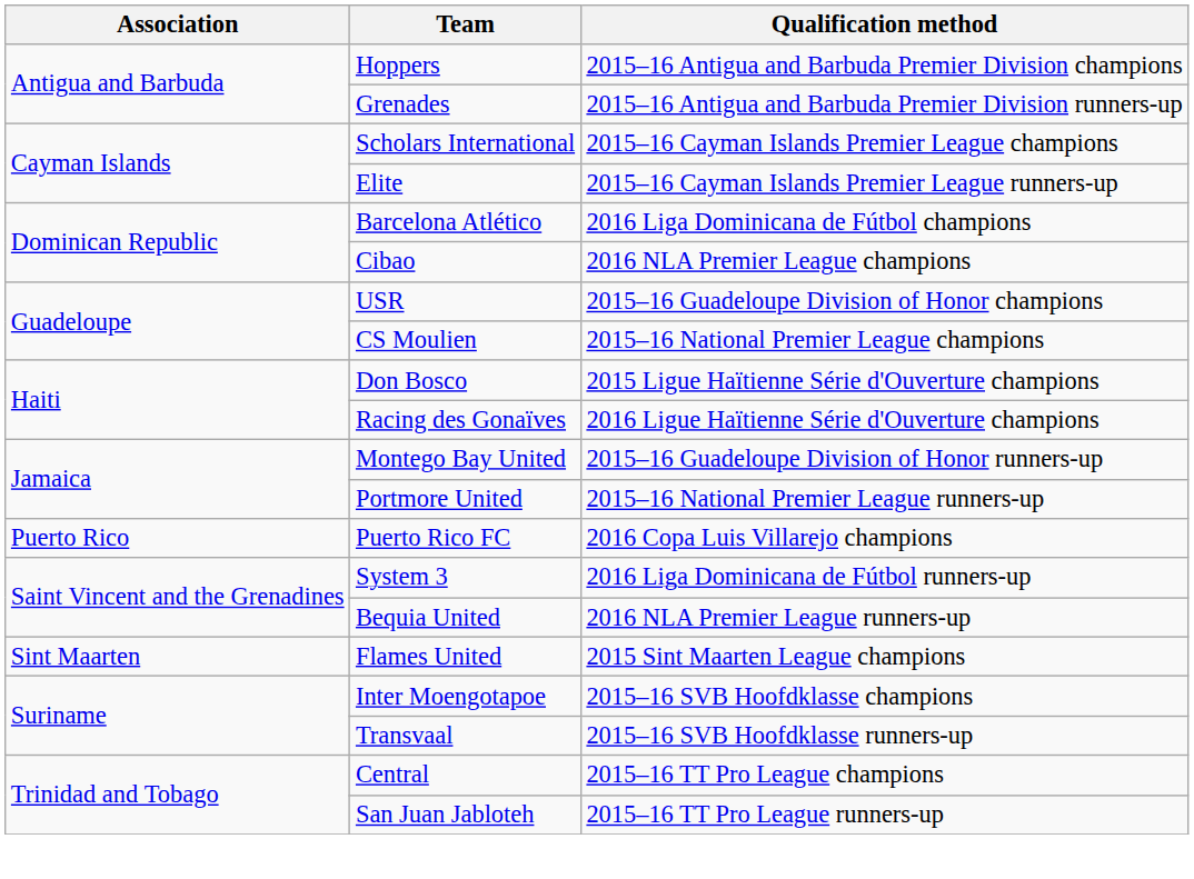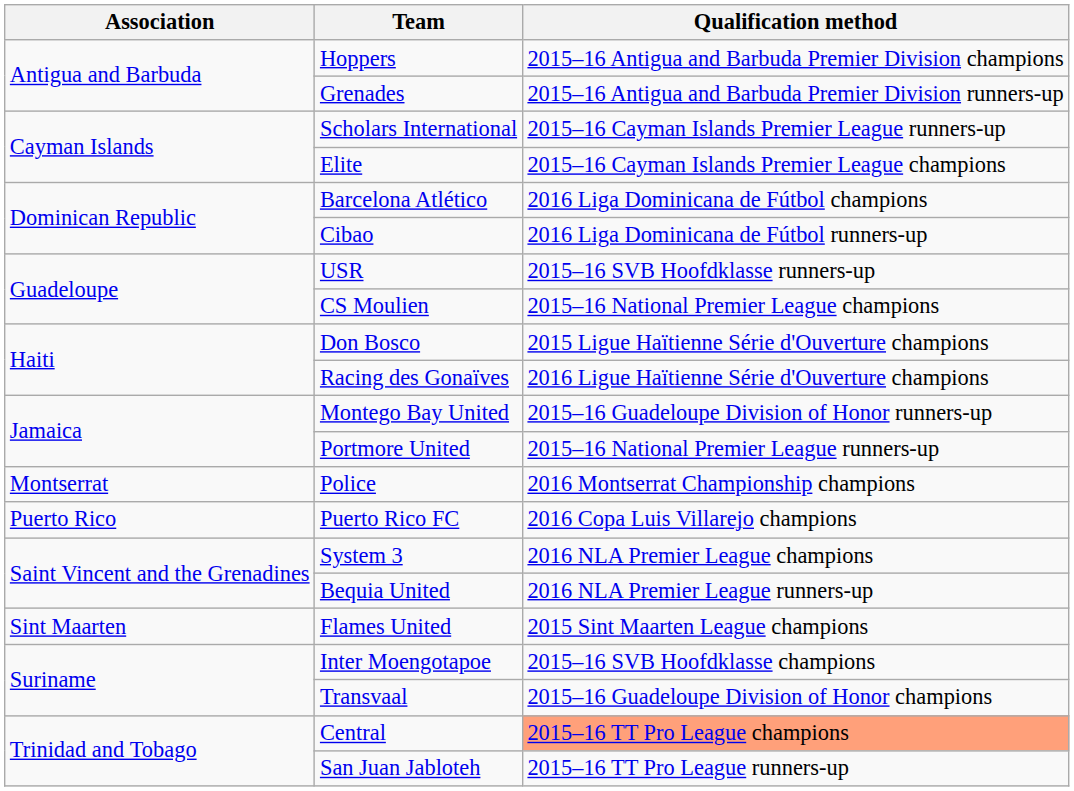 <table class="wikitable">
 <tr>
 <th>Association</th>
 <th>Team</th>
 <th>Qualification method</th>
 </tr>
 <tr>
 <td rowspan=2> <a href='#'>Antigua and Barbuda</a></td>
 <td><a href='#'>Hoppers</a></td>
 <td><a href='#'>2015–16 Antigua and Barbuda Premier Division</a> champions</td>
 </tr>
 <tr>
 <td><a href='#'>Grenades</a></td>
 <td><a href='#'>2015–16 Antigua and Barbuda Premier Division</a> runners-up</td>
 </tr>
 <tr>
 <td rowspan=2> <a href='#'>Cayman Islands</a></td>
 <td><a href='#'>Scholars International</a></td>
-<td><a href='#'>2015–16 Cayman Islands Premier League</a> champions</td>
+<td><a href='#'>2015–16 Cayman Islands Premier League</a> runners-up</td>
 </tr>
 <tr>
 <td><a href='#'>Elite</a></td>
-<td><a href='#'>2015–16 Cayman Islands Premier League</a> runners-up</td>
+<td><a href='#'>2015–16 Cayman Islands Premier League</a> champions</td>
 </tr>
 <tr>
 <td rowspan=2> <a href='#'>Dominican Republic</a></td>
 <td><a href='#'>Barcelona Atlético</a></td>
 <td><a href='#'>2016 Liga Dominicana de Fútbol</a> champions</td>
 </tr>
 <tr>
 <td><a href='#'>Cibao</a></td>
-<td><a href='#'>2016 NLA Premier League</a> champions</td>
+<td><a href='#'>2016 Liga Dominicana de Fútbol</a> runners-up</td>
 </tr>
 <tr>
 <td rowspan=2> <a href='#'>Guadeloupe</a></td>
 <td><a href='#'>USR</a></td>
-<td><a href='#'>2015–16 Guadeloupe Division of Honor</a> champions</td>
+<td><a href='#'>2015–16 SVB Hoofdklasse</a> runners-up</td>
 </tr>
 <tr>
 <td><a href='#'>CS Moulien</a></td>
 <td><a href='#'>2015–16 National Premier League</a> champions</td>
 </tr>
 <tr>
 <td rowspan=2> <a href='#'>Haiti</a></td>
 <td><a href='#'>Don Bosco</a></td>
 <td><a href='#'>2015 Ligue Haïtienne Série d'Ouverture</a> champions</td>
 </tr>
 <tr>
 <td><a href='#'>Racing des Gonaïves</a></td>
 <td><a href='#'>2016 Ligue Haïtienne Série d'Ouverture</a> champions</td>
 </tr>
 <tr>
 <td rowspan=2> <a href='#'>Jamaica</a></td>
 <td><a href='#'>Montego Bay United</a></td>
 <td><a href='#'>2015–16 Guadeloupe Division of Honor</a> runners-up</td>
 </tr>
 <tr>
 <td><a href='#'>Portmore United</a></td>
 <td><a href='#'>2015–16 National Premier League</a> runners-up</td>
 </tr>
 <tr>
+<td> <a href='#'>Montserrat</a></td>
+<td><a href='#'>Police</a></td>
+<td><a href='#'>2016 Montserrat Championship</a> champions</td>
+</tr>
+<tr>
 <td> <a href='#'>Puerto Rico</a></td>
 <td><a href='#'>Puerto Rico FC</a></td>
 <td><a href='#'>2016 Copa Luis Villarejo</a> champions</td>
 </tr>
 <tr>
 <td rowspan=2> <a href='#'>Saint Vincent and the Grenadines</a></td>
 <td><a href='#'>System 3</a></td>
-<td><a href='#'>2016 Liga Dominicana de Fútbol</a> runners-up</td>
+<td><a href='#'>2016 NLA Premier League</a> champions</td>
 </tr>
 <tr>
 <td><a href='#'>Bequia United</a></td>
 <td><a href='#'>2016 NLA Premier League</a> runners-up</td>
 </tr>
 <tr>
 <td> <a href='#'>Sint Maarten</a></td>
 <td><a href='#'>Flames United</a></td>
 <td><a href='#'>2015 Sint Maarten League</a> champions</td>
 </tr>
 <tr>
 <td rowspan=2> <a href='#'>Suriname</a></td>
 <td><a href='#'>Inter Moengotapoe</a></td>
 <td><a href='#'>2015–16 SVB Hoofdklasse</a> champions</td>
 </tr>
 <tr>
 <td><a href='#'>Transvaal</a></td>
-<td><a href='#'>2015–16 SVB Hoofdklasse</a> runners-up</td>
+<td><a href='#'>2015–16 Guadeloupe Division of Honor</a> champions</td>
 </tr>
 <tr>
 <td rowspan=2> <a href='#'>Trinidad and Tobago</a></td>
 <td><a href='#'>Central</a></td>
-<td><a href='#'>2015–16 TT Pro League</a> champions<br></td>
+<td style="background: lightsalmon;"><a href='#'>2015–16 TT Pro League</a> champions<br></td>
 </tr>
 <tr>
 <td><a href='#'>San Juan Jabloteh</a></td>
 <td><a href='#'>2015–16 TT Pro League</a> runners-up</td>
 </tr>
 </table>
